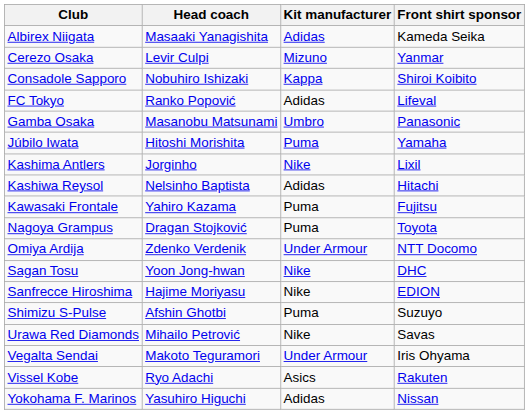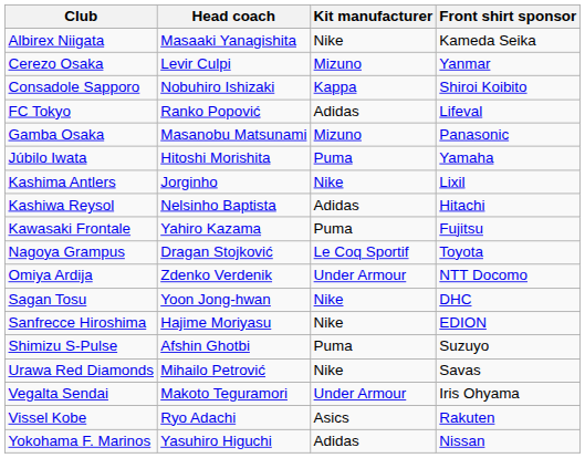 <table class="wikitable sortable" style="text-align: left;">
 <tr>
 <th>Club</th>
 <th>Head coach</th>
 <th>Kit manufacturer</th>
 <th>Front shirt sponsor</th>
 </tr>
 <tr>
 <td><a href='#'>Albirex Niigata</a></td>
 <td> <a href='#'>Masaaki Yanagishita</a></td>
-<td><a href='#'>Adidas</a></td>
+<td>Nike</td>
 <td>Kameda Seika</td>
 </tr>
 <tr>
 <td><a href='#'>Cerezo Osaka</a></td>
 <td> <a href='#'>Levir Culpi</a></td>
 <td><a href='#'>Mizuno</a></td>
 <td><a href='#'>Yanmar</a></td>
 </tr>
 <tr>
 <td><a href='#'>Consadole Sapporo</a></td>
 <td> <a href='#'>Nobuhiro Ishizaki</a></td>
 <td><a href='#'>Kappa</a></td>
 <td><a href='#'>Shiroi Koibito</a></td>
 </tr>
 <tr>
 <td><a href='#'>FC Tokyo</a></td>
 <td> <a href='#'>Ranko Popović</a></td>
 <td>Adidas</td>
 <td><a href='#'>Lifeval</a></td>
 </tr>
 <tr>
 <td><a href='#'>Gamba Osaka</a></td>
 <td> <a href='#'>Masanobu Matsunami</a></td>
-<td><a href='#'>Umbro</a></td>
+<td><a href='#'>Mizuno</a></td>
 <td><a href='#'>Panasonic</a></td>
 </tr>
 <tr>
 <td><a href='#'>Júbilo Iwata</a></td>
 <td> <a href='#'>Hitoshi Morishita</a></td>
 <td><a href='#'>Puma</a></td>
 <td><a href='#'>Yamaha</a></td>
 </tr>
 <tr>
 <td><a href='#'>Kashima Antlers</a></td>
 <td> <a href='#'>Jorginho</a></td>
 <td><a href='#'>Nike</a></td>
 <td><a href='#'>Lixil</a></td>
 </tr>
 <tr>
 <td><a href='#'>Kashiwa Reysol</a></td>
 <td> <a href='#'>Nelsinho Baptista</a></td>
 <td>Adidas</td>
 <td><a href='#'>Hitachi</a></td>
 </tr>
 <tr>
 <td><a href='#'>Kawasaki Frontale</a></td>
 <td> <a href='#'>Yahiro Kazama</a></td>
 <td>Puma</td>
 <td><a href='#'>Fujitsu</a></td>
 </tr>
 <tr>
 <td><a href='#'>Nagoya Grampus</a></td>
 <td> <a href='#'>Dragan Stojković</a></td>
-<td>Puma</td>
+<td><a href='#'>Le Coq Sportif</a></td>
 <td><a href='#'>Toyota</a></td>
 </tr>
 <tr>
 <td><a href='#'>Omiya Ardija</a></td>
 <td> <a href='#'>Zdenko Verdenik</a></td>
 <td><a href='#'>Under Armour</a></td>
 <td><a href='#'>NTT Docomo</a></td>
 </tr>
 <tr>
 <td><a href='#'>Sagan Tosu</a></td>
 <td> <a href='#'>Yoon Jong-hwan</a></td>
 <td><a href='#'>Nike</a></td>
 <td><a href='#'>DHC</a></td>
 </tr>
 <tr>
 <td><a href='#'>Sanfrecce Hiroshima</a></td>
 <td> <a href='#'>Hajime Moriyasu</a></td>
 <td>Nike</td>
 <td><a href='#'>EDION</a></td>
 </tr>
 <tr>
 <td><a href='#'>Shimizu S-Pulse</a></td>
 <td> <a href='#'>Afshin Ghotbi</a></td>
 <td>Puma</td>
 <td>Suzuyo</td>
 </tr>
 <tr>
 <td><a href='#'>Urawa Red Diamonds</a></td>
 <td> <a href='#'>Mihailo Petrović</a></td>
 <td>Nike</td>
 <td>Savas</td>
 </tr>
 <tr>
 <td><a href='#'>Vegalta Sendai</a></td>
 <td> <a href='#'>Makoto Teguramori</a></td>
 <td><a href='#'>Under Armour</a></td>
 <td>Iris Ohyama</td>
 </tr>
 <tr>
 <td><a href='#'>Vissel Kobe</a></td>
 <td> <a href='#'>Ryo Adachi</a></td>
 <td>Asics</td>
 <td><a href='#'>Rakuten</a></td>
 </tr>
 <tr>
 <td><a href='#'>Yokohama F. Marinos</a></td>
 <td> <a href='#'>Yasuhiro Higuchi</a></td>
 <td>Adidas</td>
 <td><a href='#'>Nissan</a></td>
 </tr>
 </table>
